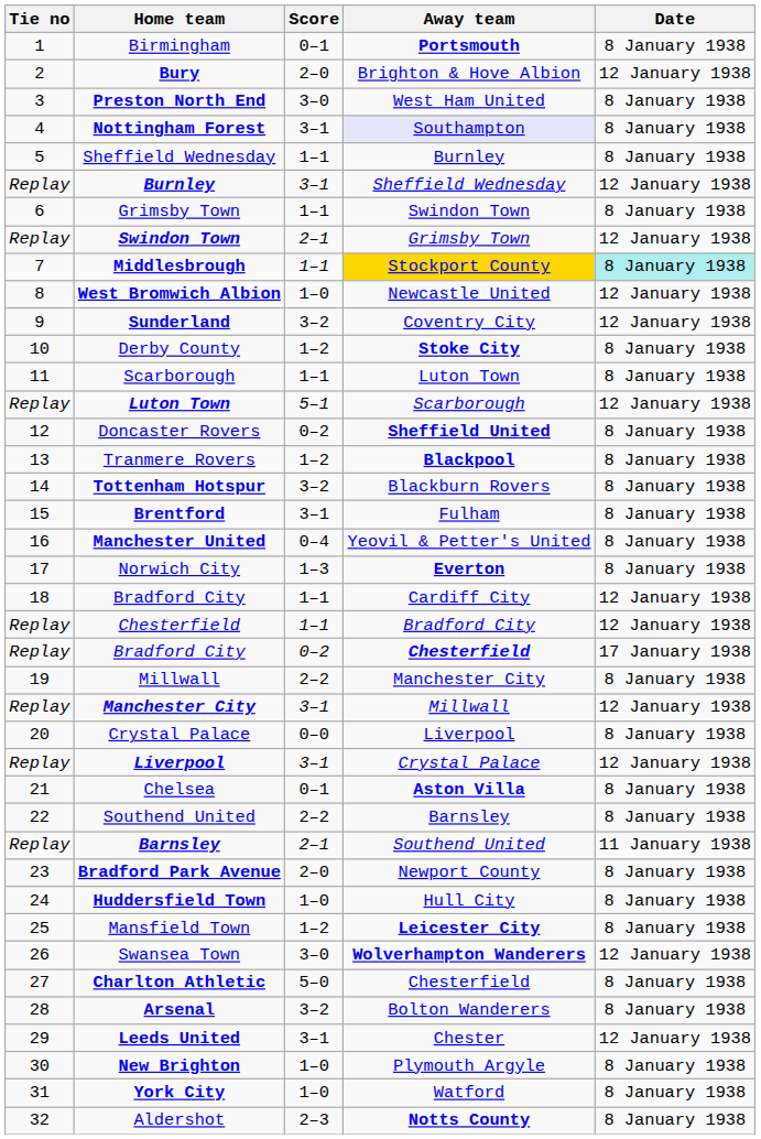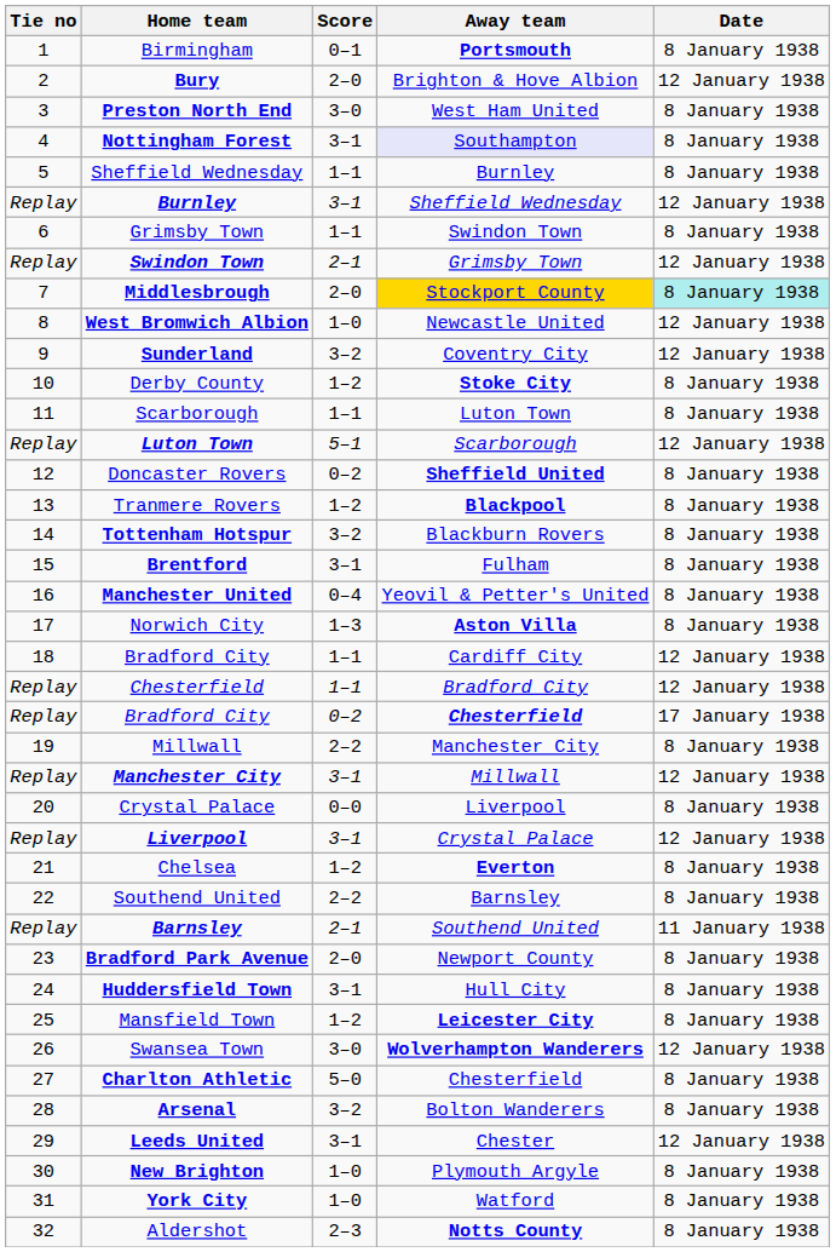 <table class="wikitable" style="text-align: center">
 <tr>
 <th>Tie no</th>
 <th>Home team</th>
 <th>Score</th>
 <th>Away team</th>
 <th>Date</th>
 </tr>
 <tr>
 <td>1</td>
 <td><a href='#'>Birmingham</a></td>
 <td>0–1</td>
 <td><strong><a href='#'>Portsmouth</a></strong></td>
 <td>8 January 1938</td>
 </tr>
 <tr>
 <td>2</td>
 <td><strong><a href='#'>Bury</a></strong></td>
 <td>2–0</td>
 <td><a href='#'>Brighton & Hove Albion</a></td>
 <td>12 January 1938</td>
 </tr>
 <tr>
 <td>3</td>
 <td><strong><a href='#'>Preston North End</a></strong></td>
 <td>3–0</td>
 <td><a href='#'>West Ham United</a></td>
 <td>8 January 1938</td>
 </tr>
 <tr>
 <td>4</td>
 <td><strong><a href='#'>Nottingham Forest</a></strong></td>
 <td>3–1</td>
 <td style="background: lavender;"><a href='#'>Southampton</a></td>
 <td>8 January 1938</td>
 </tr>
 <tr>
 <td>5</td>
 <td><a href='#'>Sheffield Wednesday</a></td>
 <td>1–1</td>
 <td><a href='#'>Burnley</a></td>
 <td>8 January 1938</td>
 </tr>
 <tr>
 <td><em>Replay</em></td>
 <td><strong><em><a href='#'>Burnley</a></em></strong></td>
 <td><em>3–1</em></td>
 <td><em><a href='#'>Sheffield Wednesday</a></em></td>
 <td>12 January 1938</td>
 </tr>
 <tr>
 <td>6</td>
 <td><a href='#'>Grimsby Town</a></td>
 <td>1–1</td>
 <td><a href='#'>Swindon Town</a></td>
 <td>8 January 1938</td>
 </tr>
 <tr>
 <td><em>Replay</em></td>
 <td><strong><em><a href='#'>Swindon Town</a></em></strong></td>
 <td><em>2–1</em></td>
 <td><em><a href='#'>Grimsby Town</a></em></td>
 <td>12 January 1938</td>
 </tr>
 <tr>
 <td>7</td>
 <td><strong><a href='#'>Middlesbrough</a></strong></td>
-<td><em>1–1</em></td>
+<td>2–0</td>
 <td style="background: gold;"><a href='#'>Stockport County</a></td>
 <td style="background: paleturquoise;">8 January 1938</td>
 </tr>
 <tr>
 <td>8</td>
 <td><strong><a href='#'>West Bromwich Albion</a></strong></td>
 <td>1–0</td>
 <td><a href='#'>Newcastle United</a></td>
 <td>12 January 1938</td>
 </tr>
 <tr>
 <td>9</td>
 <td><strong><a href='#'>Sunderland</a></strong></td>
 <td>3–2</td>
 <td><a href='#'>Coventry City</a></td>
 <td>12 January 1938</td>
 </tr>
 <tr>
 <td>10</td>
 <td><a href='#'>Derby County</a></td>
 <td>1–2</td>
 <td><strong><a href='#'>Stoke City</a></strong></td>
 <td>8 January 1938</td>
 </tr>
 <tr>
 <td>11</td>
 <td><a href='#'>Scarborough</a></td>
 <td>1–1</td>
 <td><a href='#'>Luton Town</a></td>
 <td>8 January 1938</td>
 </tr>
 <tr>
 <td><em>Replay</em></td>
 <td><strong><em><a href='#'>Luton Town</a></em></strong></td>
 <td><em>5–1</em></td>
 <td><em><a href='#'>Scarborough</a></em></td>
 <td>12 January 1938</td>
 </tr>
 <tr>
 <td>12</td>
 <td><a href='#'>Doncaster Rovers</a></td>
 <td>0–2</td>
 <td><strong><a href='#'>Sheffield United</a></strong></td>
 <td>8 January 1938</td>
 </tr>
 <tr>
 <td>13</td>
 <td><a href='#'>Tranmere Rovers</a></td>
 <td>1–2</td>
 <td><strong><a href='#'>Blackpool</a></strong></td>
 <td>8 January 1938</td>
 </tr>
 <tr>
 <td>14</td>
 <td><strong><a href='#'>Tottenham Hotspur</a></strong></td>
 <td>3–2</td>
 <td><a href='#'>Blackburn Rovers</a></td>
 <td>8 January 1938</td>
 </tr>
 <tr>
 <td>15</td>
 <td><strong><a href='#'>Brentford</a></strong></td>
 <td>3–1</td>
 <td><a href='#'>Fulham</a></td>
 <td>8 January 1938</td>
 </tr>
 <tr>
 <td>16</td>
 <td><strong><a href='#'>Manchester United</a></strong></td>
 <td>0–4</td>
 <td><a href='#'>Yeovil & Petter's United</a></td>
 <td>8 January 1938</td>
 </tr>
 <tr>
 <td>17</td>
 <td><a href='#'>Norwich City</a></td>
 <td>1–3</td>
-<td><strong><a href='#'>Everton</a></strong></td>
+<td><strong><a href='#'>Aston Villa</a></strong></td>
 <td>8 January 1938</td>
 </tr>
 <tr>
 <td>18</td>
 <td><a href='#'>Bradford City</a></td>
 <td>1–1</td>
 <td><a href='#'>Cardiff City</a></td>
 <td>12 January 1938</td>
 </tr>
 <tr>
 <td><em>Replay</em></td>
 <td><em><a href='#'>Chesterfield</a></em></td>
 <td><em>1–1</em></td>
 <td><em><a href='#'>Bradford City</a></em></td>
 <td>12 January 1938</td>
 </tr>
 <tr>
 <td><em>Replay</em></td>
 <td><em><a href='#'>Bradford City</a></em></td>
 <td><em>0–2</em></td>
 <td><strong><em><a href='#'>Chesterfield</a></em></strong></td>
 <td>17 January 1938</td>
 </tr>
 <tr>
 <td>19</td>
 <td><a href='#'>Millwall</a></td>
 <td>2–2</td>
 <td><a href='#'>Manchester City</a></td>
 <td>8 January 1938</td>
 </tr>
 <tr>
 <td><em>Replay</em></td>
 <td><strong><em><a href='#'>Manchester City</a></em></strong></td>
 <td><em>3–1</em></td>
 <td><em><a href='#'>Millwall</a></em></td>
 <td>12 January 1938</td>
 </tr>
 <tr>
 <td>20</td>
 <td><a href='#'>Crystal Palace</a></td>
 <td>0–0</td>
 <td><a href='#'>Liverpool</a></td>
 <td>8 January 1938</td>
 </tr>
 <tr>
 <td><em>Replay</em></td>
 <td><strong><em><a href='#'>Liverpool</a></em></strong></td>
 <td><em>3–1</em></td>
 <td><em><a href='#'>Crystal Palace</a></em></td>
 <td>12 January 1938</td>
 </tr>
 <tr>
 <td>21</td>
 <td><a href='#'>Chelsea</a></td>
-<td>0–1</td>
-<td><strong><a href='#'>Aston Villa</a></strong></td>
+<td>1–2</td>
+<td><strong><a href='#'>Everton</a></strong></td>
 <td>8 January 1938</td>
 </tr>
 <tr>
 <td>22</td>
 <td><a href='#'>Southend United</a></td>
 <td>2–2</td>
 <td><a href='#'>Barnsley</a></td>
 <td>8 January 1938</td>
 </tr>
 <tr>
 <td><em>Replay</em></td>
 <td><strong><em><a href='#'>Barnsley</a></em></strong></td>
 <td><em>2–1</em></td>
 <td><em><a href='#'>Southend United</a></em></td>
 <td>11 January 1938</td>
 </tr>
 <tr>
 <td>23</td>
 <td><strong><a href='#'>Bradford Park Avenue</a></strong></td>
 <td>2–0</td>
 <td><a href='#'>Newport County</a></td>
 <td>8 January 1938</td>
 </tr>
 <tr>
 <td>24</td>
 <td><strong><a href='#'>Huddersfield Town</a></strong></td>
-<td>1–0</td>
+<td>3–1</td>
 <td><a href='#'>Hull City</a></td>
 <td>8 January 1938</td>
 </tr>
 <tr>
 <td>25</td>
 <td><a href='#'>Mansfield Town</a></td>
 <td>1–2</td>
 <td><strong><a href='#'>Leicester City</a></strong></td>
 <td>8 January 1938</td>
 </tr>
 <tr>
 <td>26</td>
 <td><a href='#'>Swansea Town</a></td>
 <td>3–0</td>
 <td><strong><a href='#'>Wolverhampton Wanderers</a></strong></td>
 <td>12 January 1938</td>
 </tr>
 <tr>
 <td>27</td>
 <td><strong><a href='#'>Charlton Athletic</a></strong></td>
 <td>5–0</td>
 <td><a href='#'>Chesterfield</a></td>
 <td>8 January 1938</td>
 </tr>
 <tr>
 <td>28</td>
 <td><strong><a href='#'>Arsenal</a></strong></td>
 <td>3–2</td>
 <td><a href='#'>Bolton Wanderers</a></td>
 <td>8 January 1938</td>
 </tr>
 <tr>
 <td>29</td>
 <td><strong><a href='#'>Leeds United</a></strong></td>
 <td>3–1</td>
 <td><a href='#'>Chester</a></td>
 <td>12 January 1938</td>
 </tr>
 <tr>
 <td>30</td>
 <td><strong><a href='#'>New Brighton</a></strong></td>
 <td>1–0</td>
 <td><a href='#'>Plymouth Argyle</a></td>
 <td>8 January 1938</td>
 </tr>
 <tr>
 <td>31</td>
 <td><strong><a href='#'>York City</a></strong></td>
 <td>1–0</td>
 <td><a href='#'>Watford</a></td>
 <td>8 January 1938</td>
 </tr>
 <tr>
 <td>32</td>
 <td><a href='#'>Aldershot</a></td>
 <td>2–3</td>
 <td><strong><a href='#'>Notts County</a></strong></td>
 <td>8 January 1938</td>
 </tr>
 </table>
